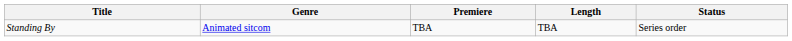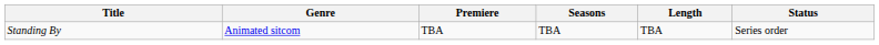 <table class="wikitable sortable" style="width:100%;">
 <tr>
 <th scope="col" style="width:25%;">Title</th>
 <th>Genre</th>
 <th>Premiere</th>
+<th>Seasons</th>
 <th>Length</th>
 <th>Status</th>
 </tr>
 <tr>
 <td><em>Standing By</em></td>
 <td><a href='#'>Animated sitcom</a></td>
 <td>TBA</td>
 <td>TBA</td>
+<td>TBA</td>
 <td>Series order</td>
 </tr>
 </table>
